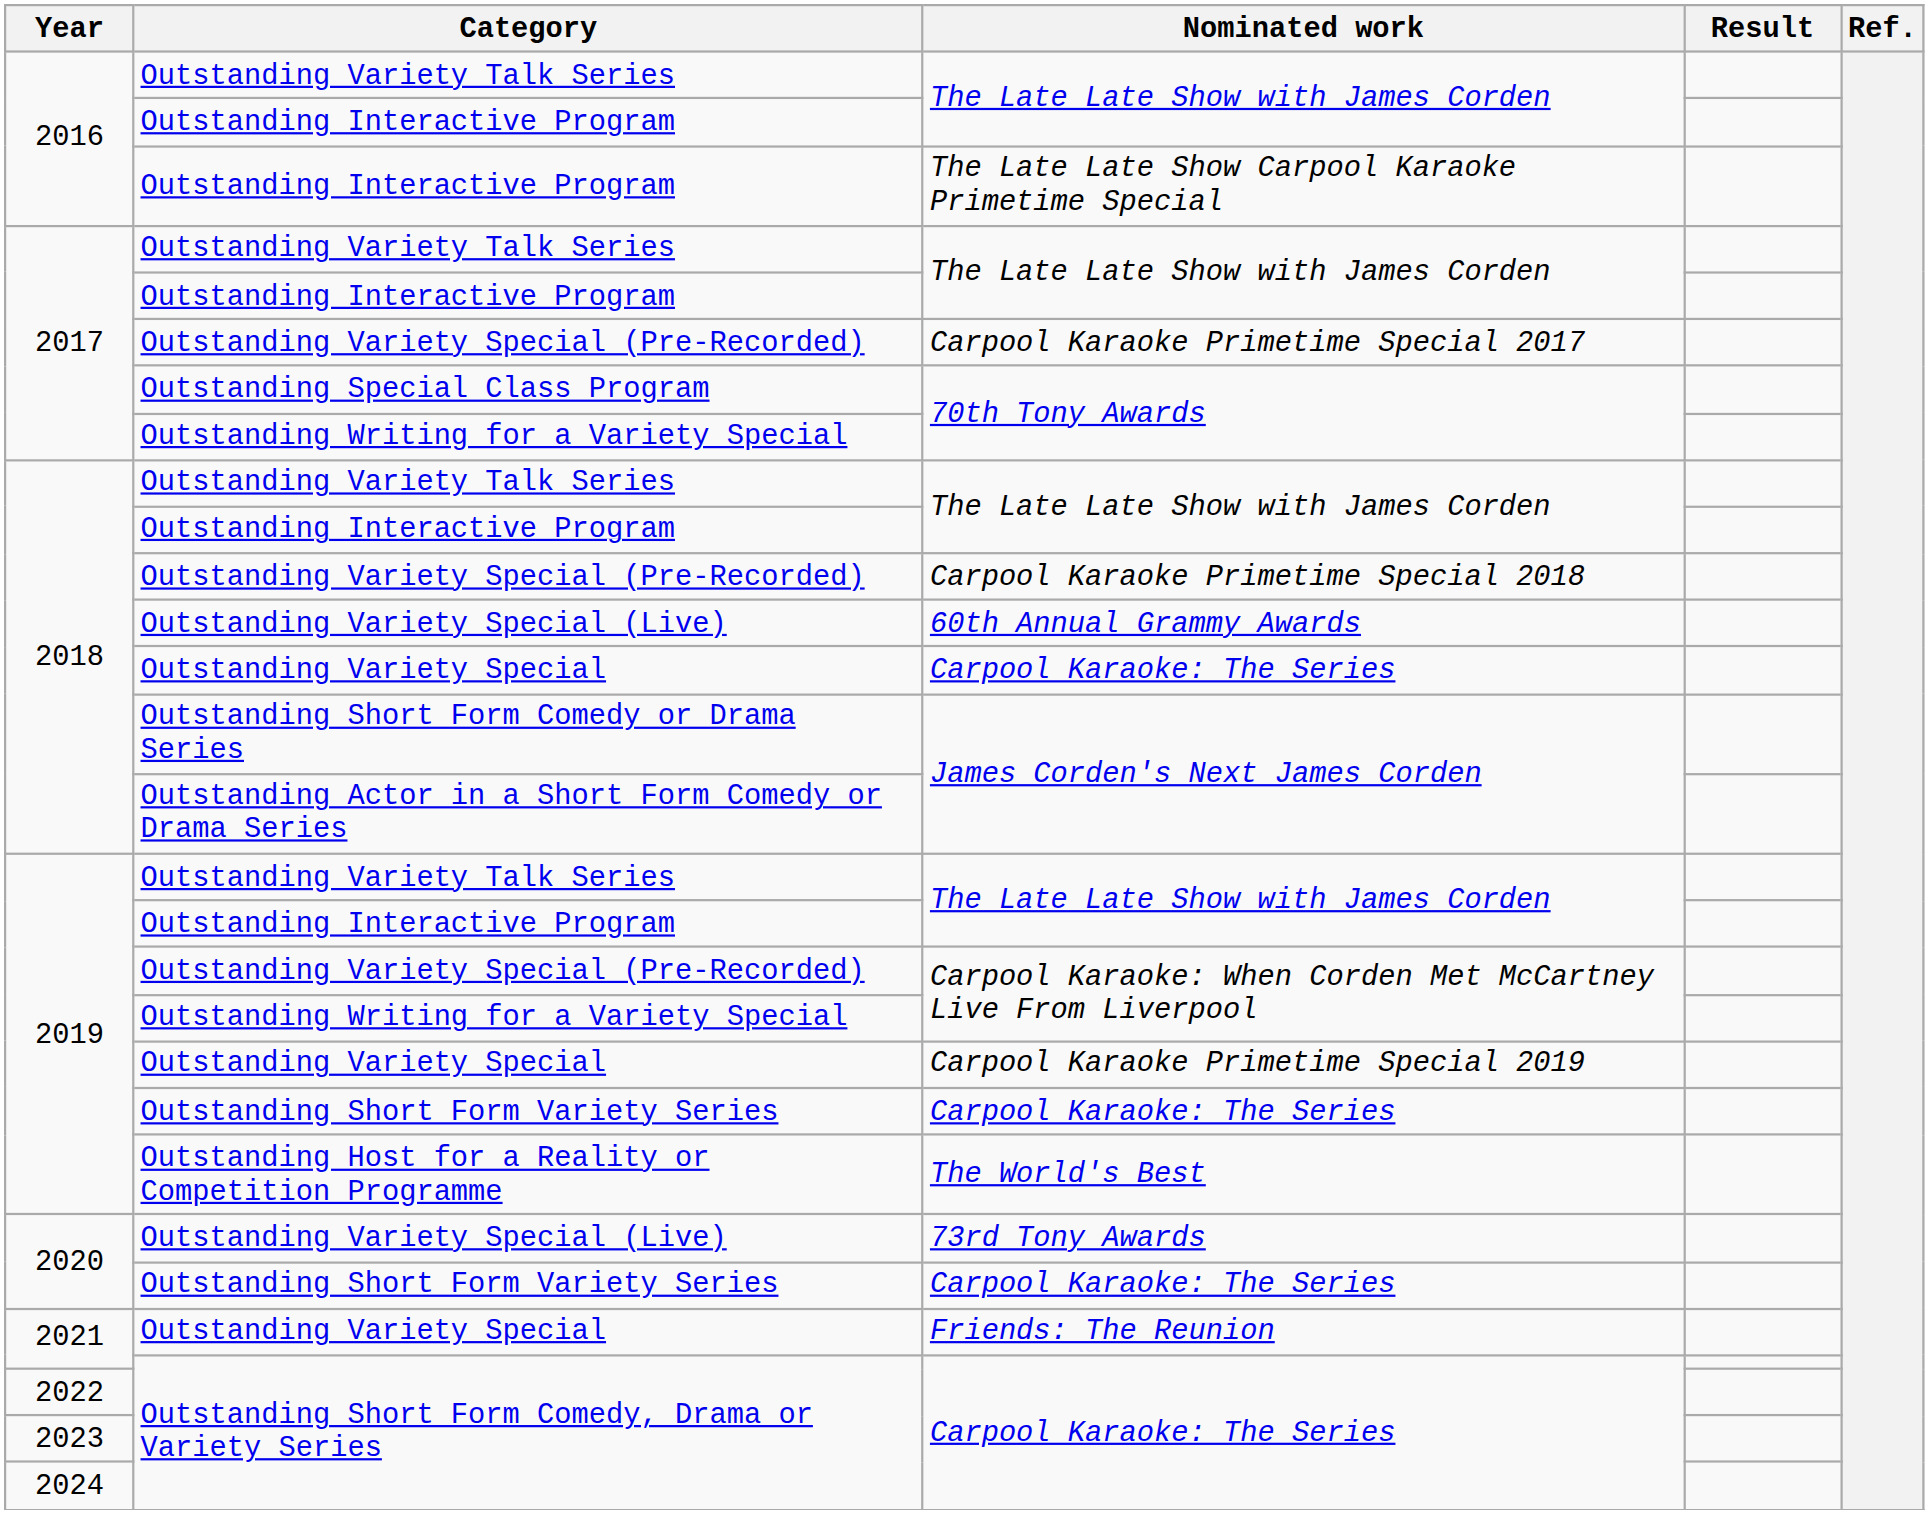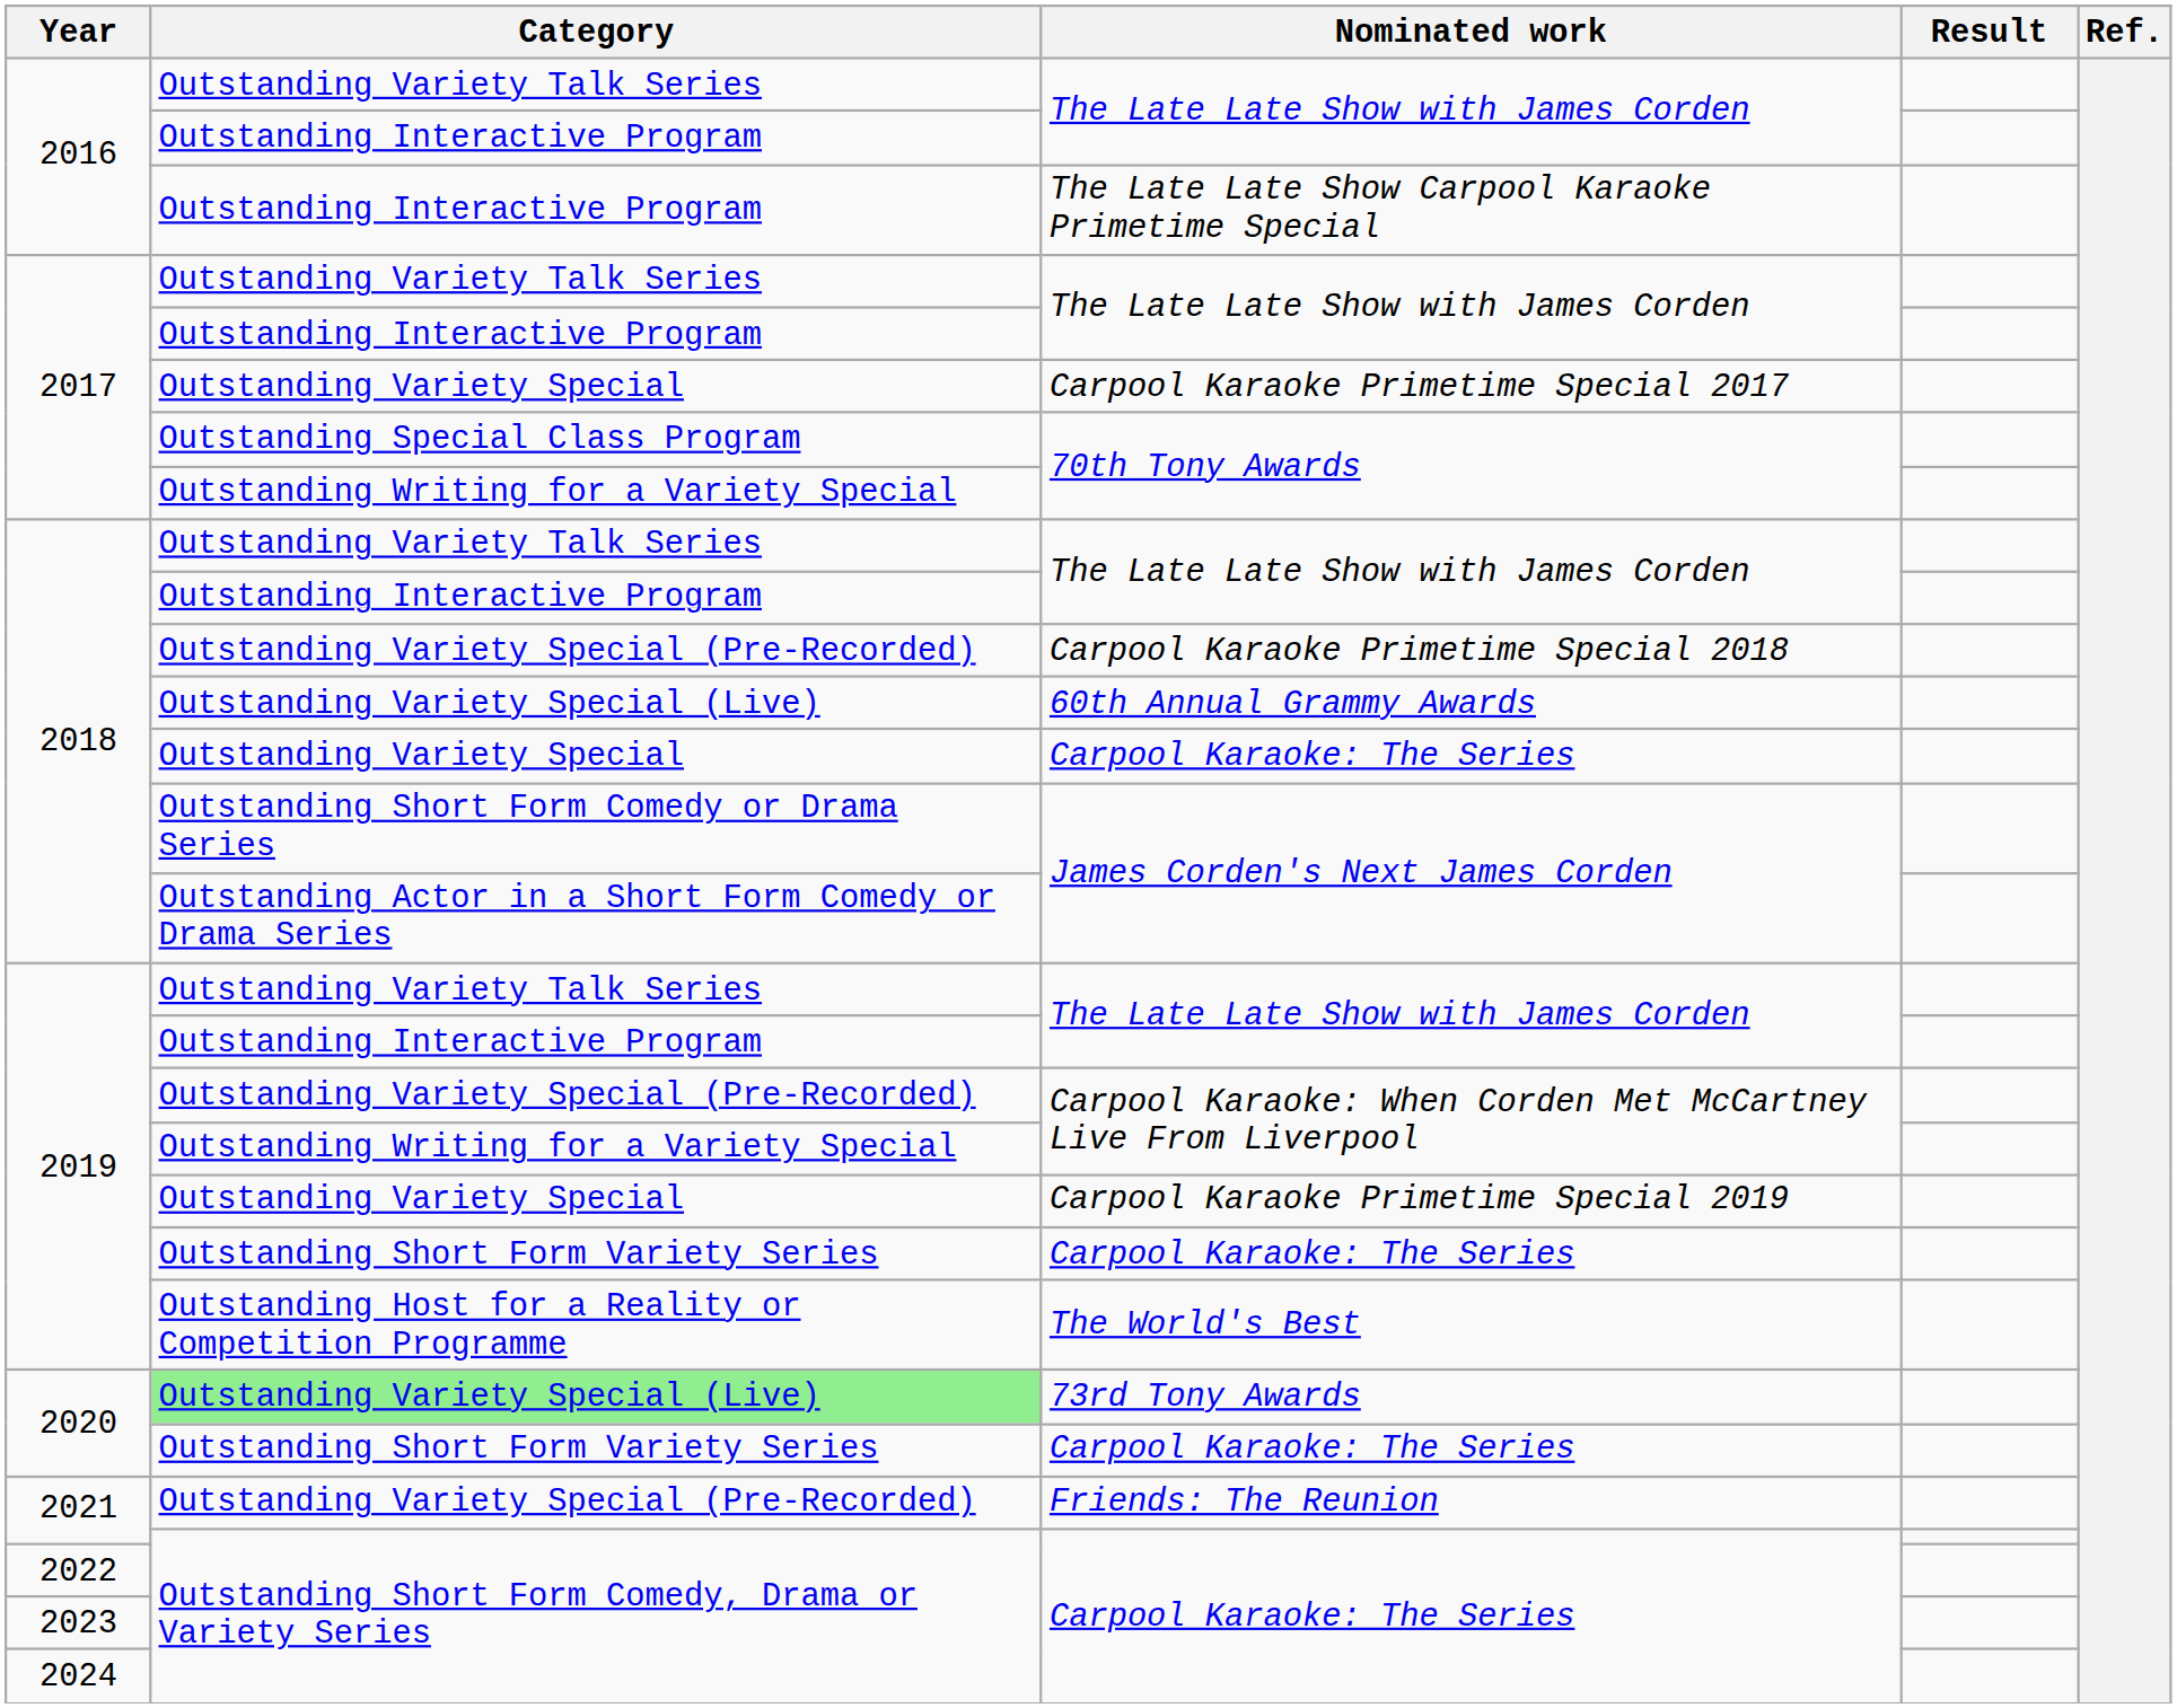 <table class=wikitable>
 <tr>
 <th scope="col" style="width:4em;">Year</th>
 <th scope="col" style="width:27em;">Category</th>
 <th scope="col" style="width:26em;">Nominated work</th>
 <th scope="col" style="width:5em;">Result</th>
 <th>Ref.</th>
 </tr>
 <tr>
 <td style="text-align:center;", rowspan="3">2016</td>
 <td><a href='#'>Outstanding Variety Talk Series</a></td>
 <td rowspan="2"><em><a href='#'>The Late Late Show with James Corden</a></em></td>
 <td></td>
 <th style="text-align:center;" rowspan="29"></th>
 </tr>
 <tr>
 <td><a href='#'>Outstanding Interactive Program</a></td>
 <td></td>
 </tr>
 <tr>
 <td><a href='#'>Outstanding Interactive Program</a></td>
 <td><em>The Late Late Show Carpool Karaoke Primetime Special</em></td>
 <td></td>
 </tr>
 <tr>
 <td style="text-align:center;", rowspan="5">2017</td>
 <td><a href='#'>Outstanding Variety Talk Series</a></td>
 <td rowspan="2"><em>The Late Late Show with James Corden</em></td>
 <td></td>
 </tr>
 <tr>
 <td><a href='#'>Outstanding Interactive Program</a></td>
 <td></td>
 </tr>
 <tr>
-<td><a href='#'>Outstanding Variety Special (Pre-Recorded)</a></td>
+<td><a href='#'>Outstanding Variety Special</a></td>
 <td><em>Carpool Karaoke Primetime Special 2017</em></td>
 <td></td>
 </tr>
 <tr>
 <td><a href='#'>Outstanding Special Class Program</a></td>
 <td rowspan="2"><em><a href='#'>70th Tony Awards</a></em></td>
 <td></td>
 </tr>
 <tr>
 <td><a href='#'>Outstanding Writing for a Variety Special</a></td>
 <td></td>
 </tr>
 <tr>
 <td style="text-align:center;", rowspan="7">2018</td>
 <td><a href='#'>Outstanding Variety Talk Series</a></td>
 <td rowspan="2"><em>The Late Late Show with James Corden</em></td>
 <td></td>
 </tr>
 <tr>
 <td><a href='#'>Outstanding Interactive Program</a></td>
 <td></td>
 </tr>
 <tr>
 <td><a href='#'>Outstanding Variety Special (Pre-Recorded)</a></td>
 <td><em>Carpool Karaoke Primetime Special 2018</em></td>
 <td></td>
 </tr>
 <tr>
 <td><a href='#'>Outstanding Variety Special (Live)</a></td>
 <td><em><a href='#'>60th Annual Grammy Awards</a></em></td>
 <td></td>
 </tr>
 <tr>
 <td><a href='#'>Outstanding Variety Special</a></td>
 <td><em><a href='#'>Carpool Karaoke: The Series</a></em></td>
 <td></td>
 </tr>
 <tr>
 <td><a href='#'>Outstanding Short Form Comedy or Drama Series</a></td>
 <td rowspan="2"><em><a href='#'>James Corden's Next James Corden</a></em></td>
 <td></td>
 </tr>
 <tr>
 <td><a href='#'>Outstanding Actor in a Short Form Comedy or Drama Series</a></td>
 <td></td>
 </tr>
 <tr>
 <td style="text-align:center;", rowspan="7">2019</td>
 <td><a href='#'>Outstanding Variety Talk Series</a></td>
 <td rowspan="2"><em><a href='#'>The Late Late Show with James Corden</a></em></td>
 <td></td>
 </tr>
 <tr>
 <td><a href='#'>Outstanding Interactive Program</a></td>
 <td></td>
 </tr>
 <tr>
 <td><a href='#'>Outstanding Variety Special (Pre-Recorded)</a></td>
 <td rowspan="2"><em>Carpool Karaoke: When Corden Met McCartney Live From Liverpool</em></td>
 <td></td>
 </tr>
 <tr>
 <td><a href='#'>Outstanding Writing for a Variety Special</a></td>
 <td></td>
 </tr>
 <tr>
 <td><a href='#'>Outstanding Variety Special</a></td>
 <td><em>Carpool Karaoke Primetime Special 2019</em></td>
 <td></td>
 </tr>
 <tr>
 <td><a href='#'>Outstanding Short Form Variety Series</a></td>
 <td><em><a href='#'>Carpool Karaoke: The Series</a></em></td>
 <td></td>
 </tr>
 <tr>
 <td><a href='#'>Outstanding Host for a Reality or Competition Programme</a></td>
 <td><em><a href='#'>The World's Best</a></em></td>
 <td></td>
 </tr>
 <tr>
 <td style="text-align:center;", rowspan="2">2020</td>
-<td><a href='#'>Outstanding Variety Special (Live)</a></td>
+<td style="background: lightgreen;"><a href='#'>Outstanding Variety Special (Live)</a></td>
 <td><em><a href='#'>73rd Tony Awards</a></em></td>
 <td></td>
 </tr>
 <tr>
 <td><a href='#'>Outstanding Short Form Variety Series</a></td>
 <td><em><a href='#'>Carpool Karaoke: The Series</a></em></td>
 <td></td>
 </tr>
 <tr>
 <td style="text-align:center;", rowspan="2">2021</td>
-<td><a href='#'>Outstanding Variety Special</a></td>
+<td><a href='#'>Outstanding Variety Special (Pre-Recorded)</a></td>
 <td><em><a href='#'>Friends: The Reunion</a></em></td>
 <td></td>
 </tr>
 <tr>
 <td rowspan=4><a href='#'>Outstanding Short Form Comedy, Drama or Variety Series</a></td>
 <td rowspan=4><em><a href='#'>Carpool Karaoke: The Series</a></em></td>
 <td></td>
 </tr>
 <tr>
 <td style="text-align:center;">2022</td>
 <td></td>
 </tr>
 <tr>
 <td style="text-align:center;">2023</td>
 <td></td>
 </tr>
 <tr>
 <td style="text-align:center;">2024</td>
 <td></td>
 </tr>
 <tr>
 </tr>
 </table>
